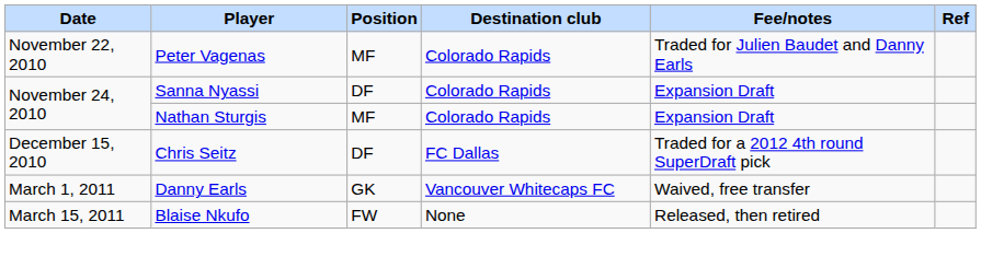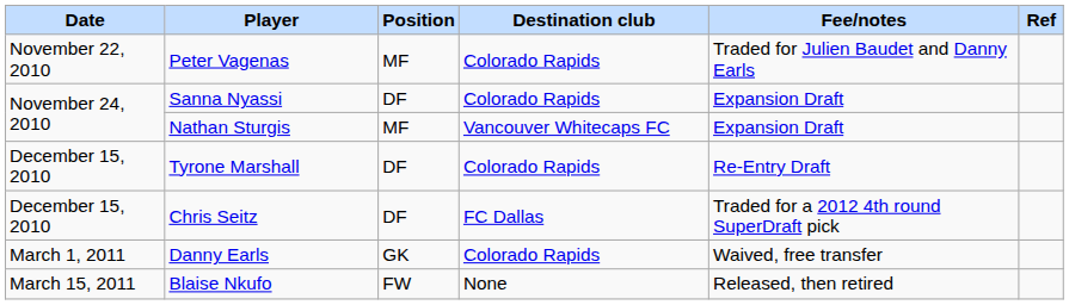 <table class="wikitable" style="text-align:left; font-size:95%;">
 <tr>
 <th style="background:#c2ddff; width:125px;">Date</th>
 <th style="background:#c2ddff; width:170px;">Player</th>
 <th style="background:#c2ddff; width:50px;">Position</th>
 <th style="background:#c2ddff; width:200px;">Destination club</th>
 <th style="background:#c2ddff; width:250px;">Fee/notes</th>
 <th style="background:#c2ddff; width:30px;">Ref</th>
 </tr>
 <tr>
 <td>November 22, 2010</td>
 <td> <a href='#'>Peter Vagenas</a></td>
 <td>MF</td>
 <td> <a href='#'>Colorado Rapids</a></td>
 <td>Traded for <a href='#'>Julien Baudet</a> and <a href='#'>Danny Earls</a></td>
 <td></td>
 </tr>
 <tr>
 <td rowspan="2">November 24, 2010</td>
 <td> <a href='#'>Sanna Nyassi</a></td>
 <td>DF</td>
 <td> <a href='#'>Colorado Rapids</a></td>
 <td><a href='#'>Expansion Draft</a></td>
 <td></td>
 </tr>
 <tr>
 <td> <a href='#'>Nathan Sturgis</a></td>
 <td>MF</td>
+<td> <a href='#'>Vancouver Whitecaps FC</a></td>
+<td><a href='#'>Expansion Draft</a></td>
+<td></td>
+</tr>
+<tr>
+<td>December 15, 2010</td>
+<td> <a href='#'>Tyrone Marshall</a></td>
+<td>DF</td>
 <td> <a href='#'>Colorado Rapids</a></td>
-<td><a href='#'>Expansion Draft</a></td>
+<td><a href='#'>Re-Entry Draft</a></td>
 <td></td>
 </tr>
 <tr>
 <td>December 15, 2010</td>
 <td> <a href='#'>Chris Seitz</a></td>
 <td>DF</td>
 <td> <a href='#'>FC Dallas</a></td>
 <td>Traded for a <a href='#'>2012 4th round SuperDraft</a> pick</td>
 <td></td>
 </tr>
 <tr>
 <td>March 1, 2011</td>
 <td> <a href='#'>Danny Earls</a></td>
 <td>GK</td>
-<td> <a href='#'>Vancouver Whitecaps FC</a></td>
+<td> <a href='#'>Colorado Rapids</a></td>
 <td>Waived, free transfer</td>
 <td></td>
 </tr>
 <tr>
 <td>March 15, 2011</td>
 <td> <a href='#'>Blaise Nkufo</a></td>
 <td>FW</td>
 <td>None</td>
 <td>Released, then retired</td>
 <td></td>
 </tr>
 </table>
